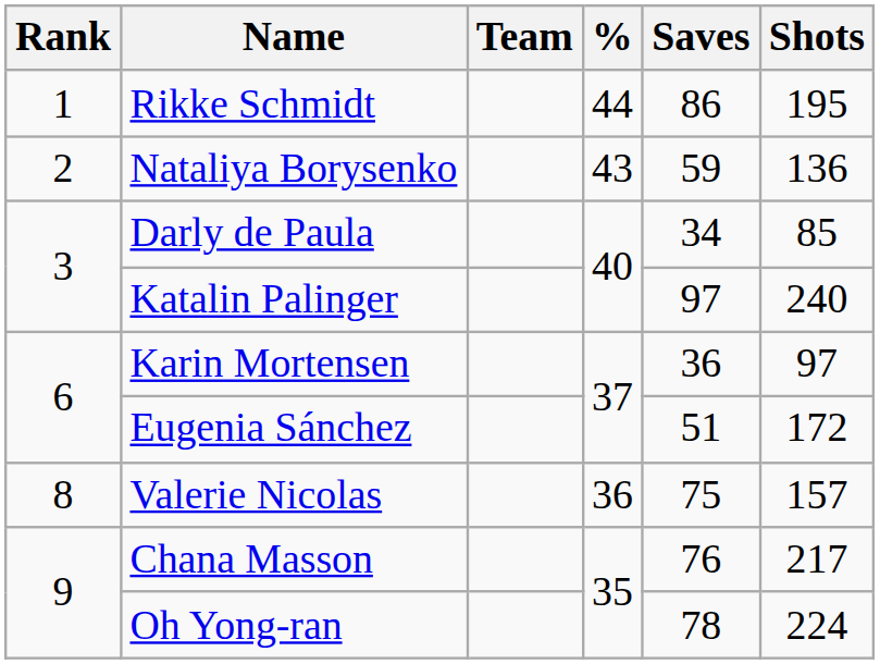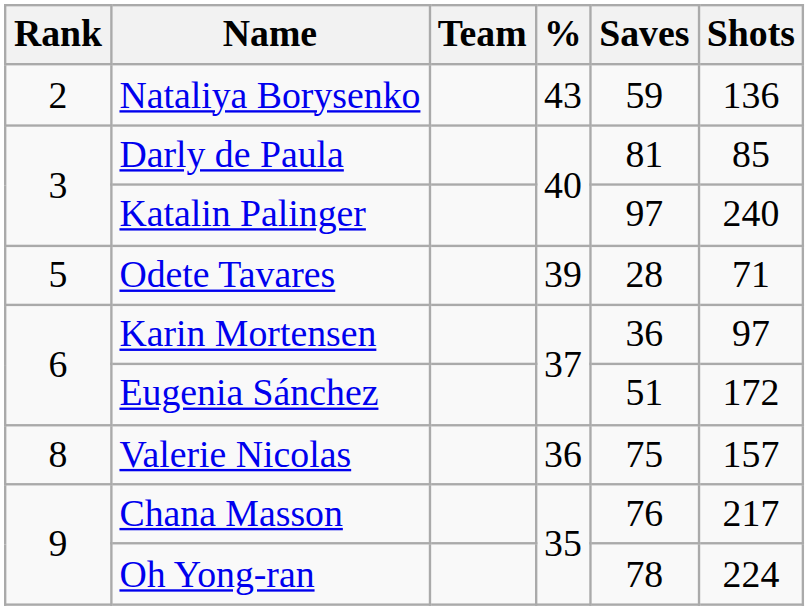 <table class="wikitable sortable" style="text-align: center;">
 <tr>
 <th>Rank</th>
 <th>Name</th>
 <th>Team</th>
 <th>%</th>
 <th>Saves</th>
 <th>Shots</th>
-</tr>
-<tr>
-<td>1</td>
-<td align="left"><a href='#'>Rikke Schmidt</a></td>
-<td align="left"></td>
-<td>44</td>
-<td>86</td>
-<td>195</td>
 </tr>
 <tr>
 <td>2</td>
 <td align="left"><a href='#'>Nataliya Borysenko</a></td>
 <td align="left"></td>
 <td>43</td>
 <td>59</td>
 <td>136</td>
 </tr>
 <tr>
 <td rowspan=2>3</td>
 <td align="left"><a href='#'>Darly de Paula</a></td>
 <td align="left"></td>
 <td rowspan=2>40</td>
-<td>34</td>
+<td>81</td>
 <td>85</td>
 </tr>
 <tr>
 <td align="left"><a href='#'>Katalin Palinger</a></td>
 <td align="left"></td>
 <td>97</td>
 <td>240</td>
+</tr>
+<tr>
+<td>5</td>
+<td align="left"><a href='#'>Odete Tavares</a></td>
+<td align="left"></td>
+<td>39</td>
+<td>28</td>
+<td>71</td>
 </tr>
 <tr>
 <td rowspan=2>6</td>
 <td align="left"><a href='#'>Karin Mortensen</a></td>
 <td align="left"></td>
 <td rowspan=2>37</td>
 <td>36</td>
 <td>97</td>
 </tr>
 <tr>
 <td align="left"><a href='#'>Eugenia Sánchez</a></td>
 <td align="left"></td>
 <td>51</td>
 <td>172</td>
 </tr>
 <tr>
 <td>8</td>
 <td align="left"><a href='#'>Valerie Nicolas</a></td>
 <td align="left"></td>
 <td>36</td>
 <td>75</td>
 <td>157</td>
 </tr>
 <tr>
 <td rowspan=2>9</td>
 <td align="left"><a href='#'>Chana Masson</a></td>
 <td align="left"></td>
 <td rowspan=2>35</td>
 <td>76</td>
 <td>217</td>
 </tr>
 <tr>
 <td align="left"><a href='#'>Oh Yong-ran</a></td>
 <td align="left"></td>
 <td>78</td>
 <td>224</td>
 </tr>
 </table>
